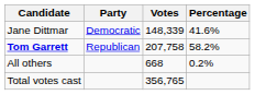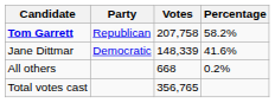 <table class="wikitable">
 <tr valign="bottom">
 <th>Candidate</th>
 <th>Party</th>
 <th>Votes</th>
 <th>Percentage</th>
 </tr>
 <tr>
+<td><strong><a href='#'>Tom Garrett</a></strong></td>
+<td><a href='#'>Republican</a></td>
+<td>207,758</td>
+<td>58.2%</td>
+</tr>
+<tr>
 <td>Jane Dittmar</td>
 <td><a href='#'>Democratic</a></td>
 <td>148,339</td>
 <td>41.6%</td>
-</tr>
-<tr>
-<td><strong><a href='#'>Tom Garrett</a></strong></td>
-<td><a href='#'>Republican</a></td>
-<td>207,758</td>
-<td>58.2%</td>
 </tr>
 <tr>
 <td>All others</td>
 <td></td>
 <td>668</td>
 <td>0.2%</td>
 </tr>
 <tr>
 <td>Total votes cast</td>
 <td></td>
 <td>356,765</td>
 <td></td>
 </tr>
 </table>
